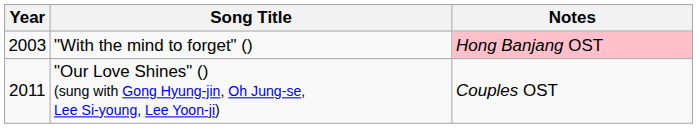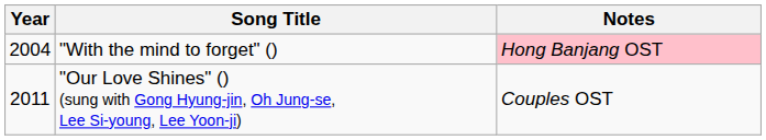 <table class="wikitable" style="width:650px">
 <tr>
 <th width=10>Year</th>
 <th>Song Title</th>
 <th>Notes</th>
 </tr>
 <tr>
-<td align="center">2003</td>
+<td align="center">2004</td>
 <td>"With the mind to forget" ()</td>
 <td style="background: pink;"><em>Hong Banjang</em> OST</td>
 </tr>
 <tr>
 <td align="center">2011</td>
 <td>"Our Love Shines" ()<br> <small>(sung with <a href='#'>Gong Hyung-jin</a>, <a href='#'>Oh Jung-se</a>, <br> <a href='#'>Lee Si-young</a>, <a href='#'>Lee Yoon-ji</a>)</small></td>
 <td><em>Couples</em> OST</td>
 </tr>
 </table>
